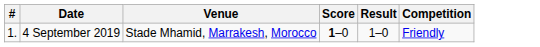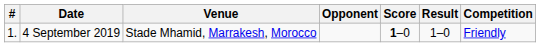 <table class="wikitable" style="font-size:95%;">
 <tr>
 <th>#</th>
 <th>Date</th>
 <th>Venue</th>
+<th>Opponent</th>
 <th>Score</th>
 <th>Result</th>
 <th>Competition</th>
 </tr>
 <tr>
 <td>1.</td>
 <td>4 September 2019</td>
 <td>Stade Mhamid, <a href='#'>Marrakesh</a>, <a href='#'>Morocco</a></td>
+<td></td>
 <td align=center><strong>1</strong>–0</td>
 <td align=center>1–0</td>
 <td><a href='#'>Friendly</a></td>
 </tr>
 </table>
